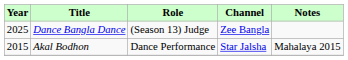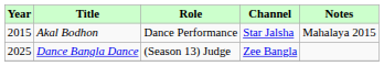 <table class="wikitable">
 <tr>
 <th style="background:#cfc; text-align:center;"><strong>Year</strong></th>
 <th style="background:#cfc; text-align:center;"><strong>Title</strong></th>
 <th style="background:#cfc; text-align:center;"><strong>Role</strong></th>
 <th style="background:#cfc; text-align:center;"><strong>Channel</strong></th>
 <th style="background:#cfc; text-align:center;"><strong>Notes</strong></th>
 </tr>
 <tr>
+<td>2015</td>
+<td><em>Akal Bodhon</em></td>
+<td>Dance Performance</td>
+<td><a href='#'>Star Jalsha</a></td>
+<td>Mahalaya 2015</td>
+</tr>
+<tr>
 <td>2025</td>
 <td><em><a href='#'>Dance Bangla Dance</a></em></td>
 <td>(Season 13) Judge</td>
 <td><a href='#'>Zee Bangla</a></td>
 <td></td>
 </tr>
 <tr>
-<td>2015</td>
-<td><em>Akal Bodhon</em></td>
-<td>Dance Performance</td>
-<td><a href='#'>Star Jalsha</a></td>
-<td>Mahalaya 2015</td>
-</tr>
-<tr>
 </tr>
 </table>
